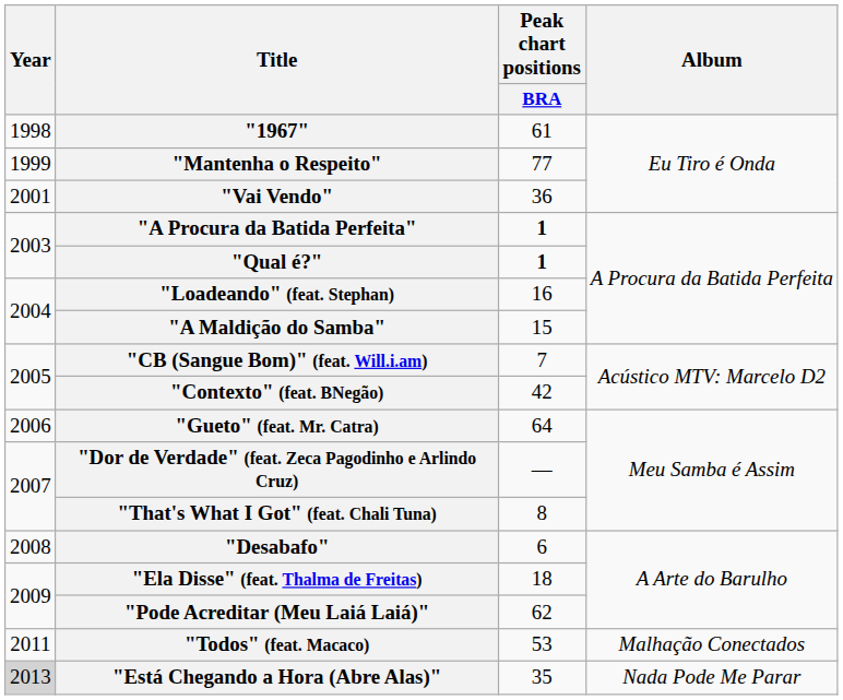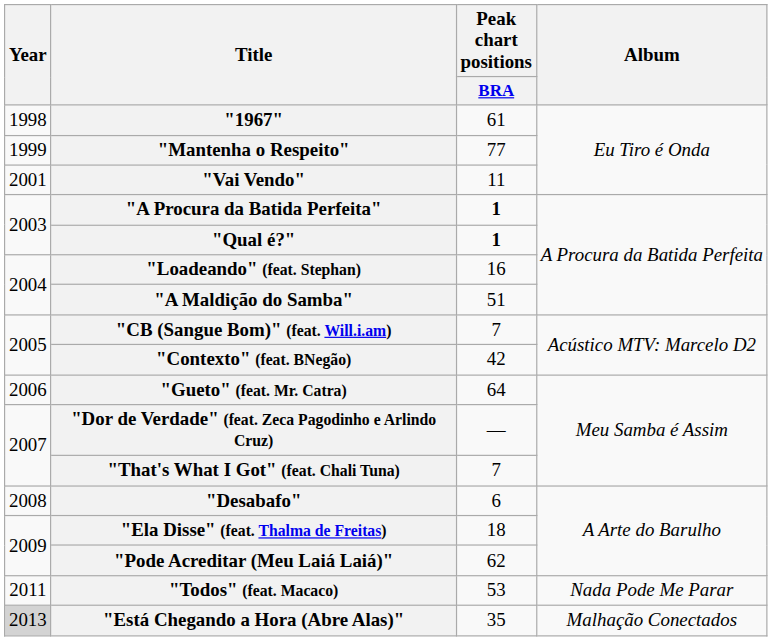 <table class="wikitable plainrowheaders" style="text-align:center;">
 <tr>
 <th scope="col" rowspan="2">Year</th>
 <th scope="col" rowspan="2" style="width:21em;">Title</th>
 <th scope="col" colspan="1">Peak chart positions</th>
 <th scope="col" rowspan="2">Album</th>
 </tr>
 <tr>
 <th scope="col" style="width:2.5em;font-size:90%;"><a href='#'>BRA</a></th>
 </tr>
 <tr>
 <td>1998</td>
 <th scope="row">"1967"</th>
 <td>61</td>
 <td rowspan=3><em>Eu Tiro é Onda</em></td>
 </tr>
 <tr>
 <td>1999</td>
 <th scope="row">"Mantenha o Respeito"</th>
 <td>77</td>
 </tr>
 <tr>
 <td>2001</td>
 <th scope="row">"Vai Vendo"</th>
-<td>36</td>
+<td>11</td>
 </tr>
 <tr>
 <td rowspan=2>2003</td>
 <th scope="row">"A Procura da Batida Perfeita"</th>
 <td><strong>1</strong></td>
 <td rowspan=4><em>A Procura da Batida Perfeita</em></td>
 </tr>
 <tr>
 <th scope="row">"Qual é?"</th>
 <td><strong>1</strong></td>
 </tr>
 <tr>
 <td rowspan=2>2004</td>
 <th scope="row">"Loadeando" <small>(feat. Stephan)</small></th>
 <td>16</td>
 </tr>
 <tr>
 <th scope="row">"A Maldição do Samba"</th>
-<td>15</td>
+<td>51</td>
 </tr>
 <tr>
 <td rowspan=2>2005</td>
 <th scope="row">"CB (Sangue Bom)" <small>(feat. <a href='#'>Will.i.am</a>)</small></th>
 <td>7</td>
 <td rowspan=2><em>Acústico MTV: Marcelo D2</em></td>
 </tr>
 <tr>
 <th scope="row">"Contexto" <small>(feat. BNegão)</small></th>
 <td>42</td>
 </tr>
 <tr>
 <td>2006</td>
 <th scope="row">"Gueto" <small>(feat. Mr. Catra)</small></th>
 <td>64</td>
 <td rowspan=3><em>Meu Samba é Assim</em></td>
 </tr>
 <tr>
 <td rowspan=2>2007</td>
 <th scope="row">"Dor de Verdade"  <small>(feat. Zeca Pagodinho e Arlindo Cruz)</small></th>
 <td>—</td>
 </tr>
 <tr>
 <th scope="row">"That's What I Got" <small>(feat. Chali Tuna)</small></th>
-<td>8</td>
+<td>7</td>
 </tr>
 <tr>
 <td>2008</td>
 <th scope="row">"Desabafo"</th>
 <td>6</td>
 <td rowspan=3><em>A Arte do Barulho</em></td>
 </tr>
 <tr>
 <td rowspan=2>2009</td>
 <th scope="row">"Ela Disse" <small>(feat. <a href='#'>Thalma de Freitas</a>)</small></th>
 <td>18</td>
 </tr>
 <tr>
 <th scope="row">"Pode Acreditar (Meu Laiá Laiá)"</th>
 <td>62</td>
 </tr>
 <tr>
 <td>2011</td>
 <th scope="row">"Todos" <small>(feat. Macaco)</small></th>
 <td>53</td>
-<td rowspan=1><em>Malhação Conectados</em></td>
+<td rowspan=1><em>Nada Pode Me Parar</em></td>
 </tr>
 <tr>
 <td style="background: lightgrey;">2013</td>
 <th scope="row">"Está Chegando a Hora (Abre Alas)"</th>
 <td>35</td>
-<td rowspan=1><em>Nada Pode Me Parar</em></td>
+<td rowspan=1><em>Malhação Conectados</em></td>
 </tr>
 </table>
